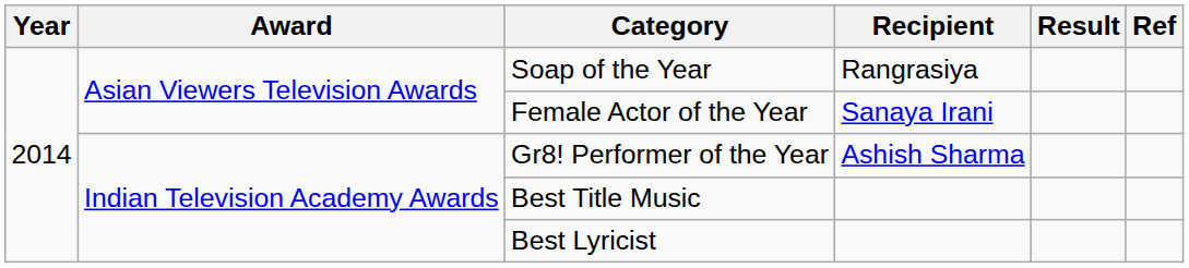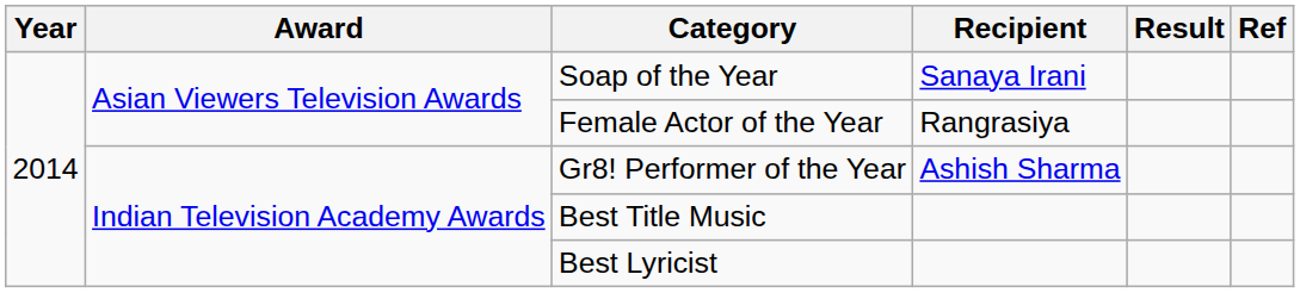 <table class="wikitable sortable">
 <tr style="text-align:center;">
 <th>Year</th>
 <th>Award</th>
 <th>Category</th>
 <th>Recipient</th>
 <th>Result</th>
 <th>Ref</th>
 </tr>
 <tr>
 <td rowspan=5>2014</td>
 <td rowspan=2><a href='#'>Asian Viewers Television Awards</a></td>
 <td>Soap of the Year</td>
-<td>Rangrasiya</td>
+<td><a href='#'>Sanaya Irani</a></td>
 <td></td>
 <td></td>
 </tr>
 <tr>
 <td>Female Actor of the Year</td>
-<td><a href='#'>Sanaya Irani</a></td>
+<td>Rangrasiya</td>
 <td></td>
 <td></td>
 </tr>
 <tr>
 <td rowspan=3><a href='#'>Indian Television Academy Awards</a></td>
 <td>Gr8! Performer of the Year</td>
 <td><a href='#'>Ashish Sharma</a></td>
 <td></td>
 <td></td>
 </tr>
 <tr>
 <td>Best Title Music</td>
 <td></td>
 <td></td>
 <td></td>
 </tr>
 <tr>
 <td>Best Lyricist</td>
 <td></td>
 <td></td>
 <td></td>
 </tr>
 </table>
